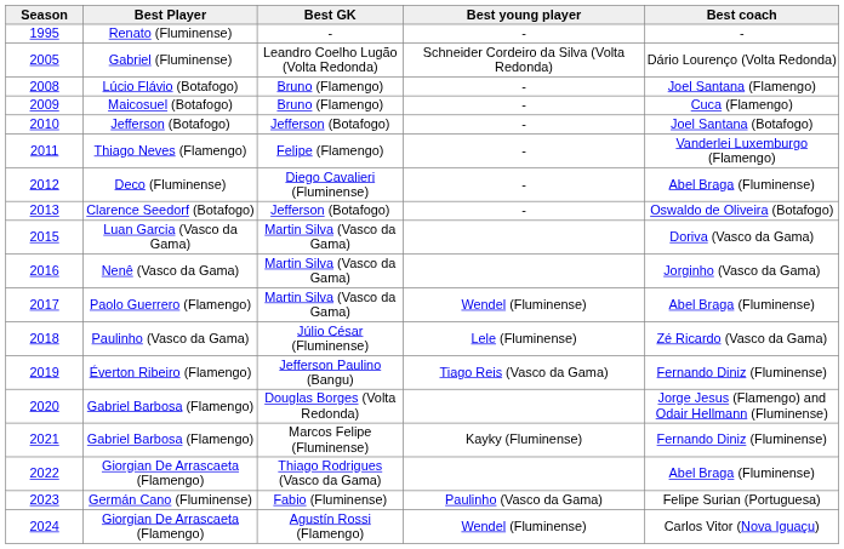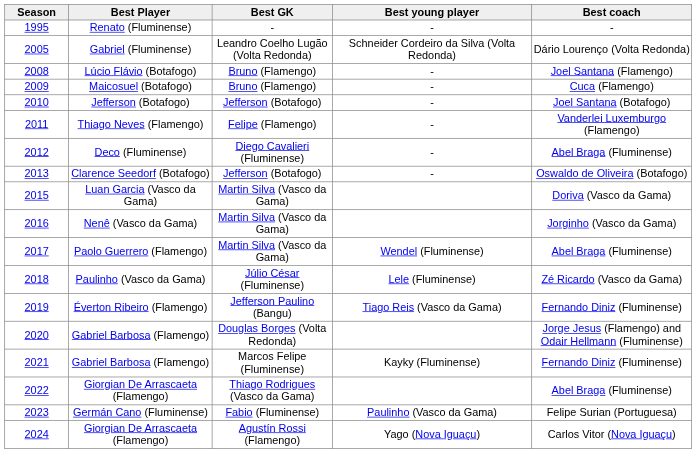 <table class="toccolours" border="1" cellpadding="2" style="border-collapse:collapse; text-align:center; width:80%; margin:2px; auto;">
 <tr style="background: #efefef;">
 <th style="width:8%;">Season</th>
 <th style="width:18%;">Best Player</th>
 <th style="width:15%;">Best GK</th>
 <th style="width:25%;">Best young player</th>
 <th style="width:20%;">Best coach</th>
 </tr>
 <tr>
 <td><a href='#'>1995</a></td>
 <td><a href='#'>Renato</a> (Fluminense) </td>
 <td>-</td>
 <td>-</td>
 <td>-</td>
 </tr>
 <tr>
 <td><a href='#'>2005</a></td>
 <td><a href='#'>Gabriel</a> (Fluminense)</td>
 <td>Leandro Coelho Lugão (Volta Redonda)</td>
 <td>Schneider Cordeiro da Silva (Volta Redonda)</td>
 <td>Dário Lourenço (Volta Redonda)</td>
 </tr>
 <tr>
 <td><a href='#'>2008</a></td>
 <td><a href='#'>Lúcio Flávio</a> (Botafogo)</td>
 <td><a href='#'>Bruno</a> (Flamengo)</td>
 <td>-</td>
 <td><a href='#'>Joel Santana</a> (Flamengo)</td>
 </tr>
 <tr>
 <td><a href='#'>2009</a></td>
 <td><a href='#'>Maicosuel</a> (Botafogo)</td>
 <td><a href='#'>Bruno</a> (Flamengo)</td>
 <td>-</td>
 <td><a href='#'>Cuca</a> (Flamengo)</td>
 </tr>
 <tr>
 <td><a href='#'>2010</a></td>
 <td><a href='#'>Jefferson</a> (Botafogo)</td>
 <td><a href='#'>Jefferson</a> (Botafogo)</td>
 <td>-</td>
 <td><a href='#'>Joel Santana</a> (Botafogo)</td>
 </tr>
 <tr>
 <td><a href='#'>2011</a></td>
 <td><a href='#'>Thiago Neves</a> (Flamengo)</td>
 <td><a href='#'>Felipe</a> (Flamengo)</td>
 <td>-</td>
 <td><a href='#'>Vanderlei Luxemburgo</a> (Flamengo)</td>
 </tr>
 <tr>
 <td><a href='#'>2012</a></td>
 <td><a href='#'>Deco</a> (Fluminense)</td>
 <td><a href='#'>Diego Cavalieri</a> (Fluminense)</td>
 <td>-</td>
 <td><a href='#'>Abel Braga</a> (Fluminense)</td>
 </tr>
 <tr>
 <td><a href='#'>2013</a></td>
 <td><a href='#'>Clarence Seedorf</a> (Botafogo)</td>
 <td><a href='#'>Jefferson</a> (Botafogo)</td>
 <td>-</td>
 <td><a href='#'>Oswaldo de Oliveira</a> (Botafogo)</td>
 </tr>
 <tr>
 <td><a href='#'>2015</a></td>
 <td><a href='#'>Luan Garcia</a> (Vasco da Gama)</td>
 <td><a href='#'>Martin Silva</a> (Vasco da Gama)</td>
 <td></td>
 <td><a href='#'>Doriva</a> (Vasco da Gama)</td>
 </tr>
 <tr>
 <td><a href='#'>2016</a></td>
 <td><a href='#'>Nenê</a> (Vasco da Gama)</td>
 <td><a href='#'>Martin Silva</a> (Vasco da Gama)</td>
 <td></td>
 <td><a href='#'>Jorginho</a> (Vasco da Gama)</td>
 </tr>
 <tr>
 <td><a href='#'>2017</a></td>
 <td><a href='#'>Paolo Guerrero</a> (Flamengo)</td>
 <td><a href='#'>Martin Silva</a> (Vasco da Gama)</td>
 <td><a href='#'>Wendel</a> (Fluminense)</td>
 <td><a href='#'>Abel Braga</a> (Fluminense)</td>
 </tr>
 <tr>
 <td><a href='#'>2018</a></td>
 <td><a href='#'>Paulinho</a> (Vasco da Gama)</td>
 <td><a href='#'>Júlio César</a> (Fluminense)</td>
 <td><a href='#'>Lele</a>  (Fluminense)</td>
 <td><a href='#'>Zé Ricardo</a> (Vasco da Gama)</td>
 </tr>
 <tr>
 <td><a href='#'>2019</a></td>
 <td><a href='#'>Éverton Ribeiro</a> (Flamengo)</td>
 <td><a href='#'>Jefferson Paulino</a> (Bangu)</td>
 <td><a href='#'>Tiago Reis</a> (Vasco da Gama)</td>
 <td><a href='#'>Fernando Diniz</a> (Fluminense)</td>
 </tr>
 <tr>
 <td><a href='#'>2020</a></td>
 <td><a href='#'>Gabriel Barbosa</a> (Flamengo)</td>
 <td><a href='#'>Douglas Borges</a> (Volta Redonda)</td>
 <td></td>
 <td><a href='#'>Jorge Jesus</a> (Flamengo) and <a href='#'>Odair Hellmann</a> (Fluminense)</td>
 </tr>
 <tr>
 <td><a href='#'>2021</a></td>
 <td><a href='#'>Gabriel Barbosa</a> (Flamengo)</td>
 <td>Marcos Felipe (Fluminense)</td>
 <td>Kayky (Fluminense)</td>
 <td><a href='#'>Fernando Diniz</a> (Fluminense)</td>
 </tr>
 <tr>
 <td><a href='#'>2022</a></td>
 <td><a href='#'>Giorgian De Arrascaeta</a> (Flamengo)</td>
 <td><a href='#'>Thiago Rodrigues</a> (Vasco da Gama)</td>
 <td></td>
 <td><a href='#'>Abel Braga</a> (Fluminense)</td>
 </tr>
 <tr>
 <td><a href='#'>2023</a></td>
 <td><a href='#'>Germán Cano</a> (Fluminense)</td>
 <td><a href='#'>Fabio</a> (Fluminense)</td>
 <td><a href='#'>Paulinho</a> (Vasco da Gama)</td>
 <td>Felipe Surian (Portuguesa)</td>
 </tr>
 <tr>
 <td><a href='#'>2024</a></td>
 <td><a href='#'>Giorgian De Arrascaeta</a> (Flamengo)</td>
 <td><a href='#'>Agustín Rossi</a> (Flamengo)</td>
-<td><a href='#'>Wendel</a> (Fluminense)</td>
+<td>Yago (<a href='#'>Nova Iguaçu</a>)</td>
 <td>Carlos Vitor (<a href='#'>Nova Iguaçu</a>)</td>
 </tr>
 </table>
